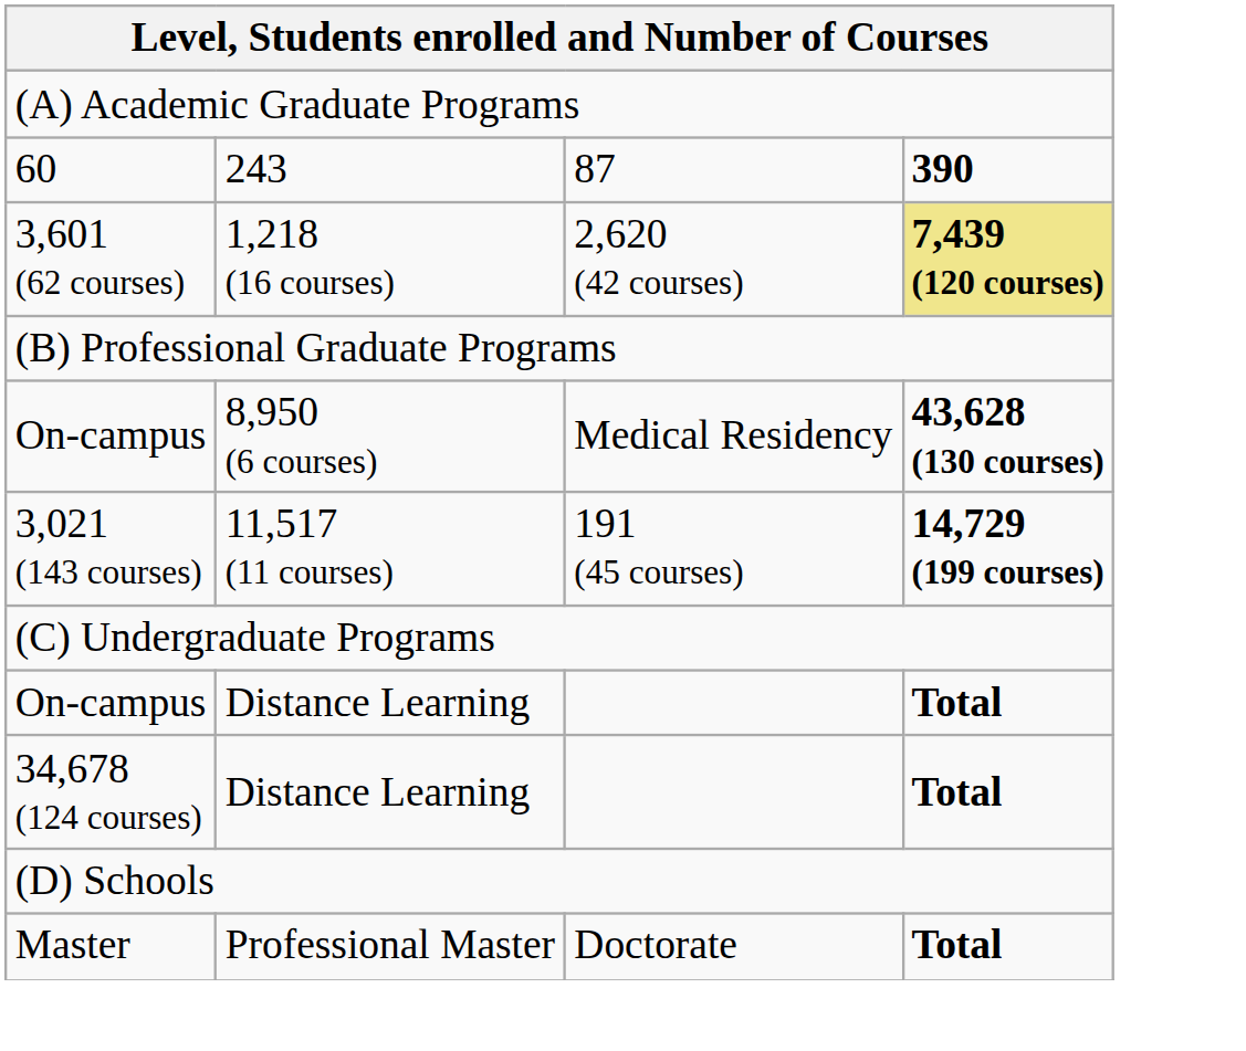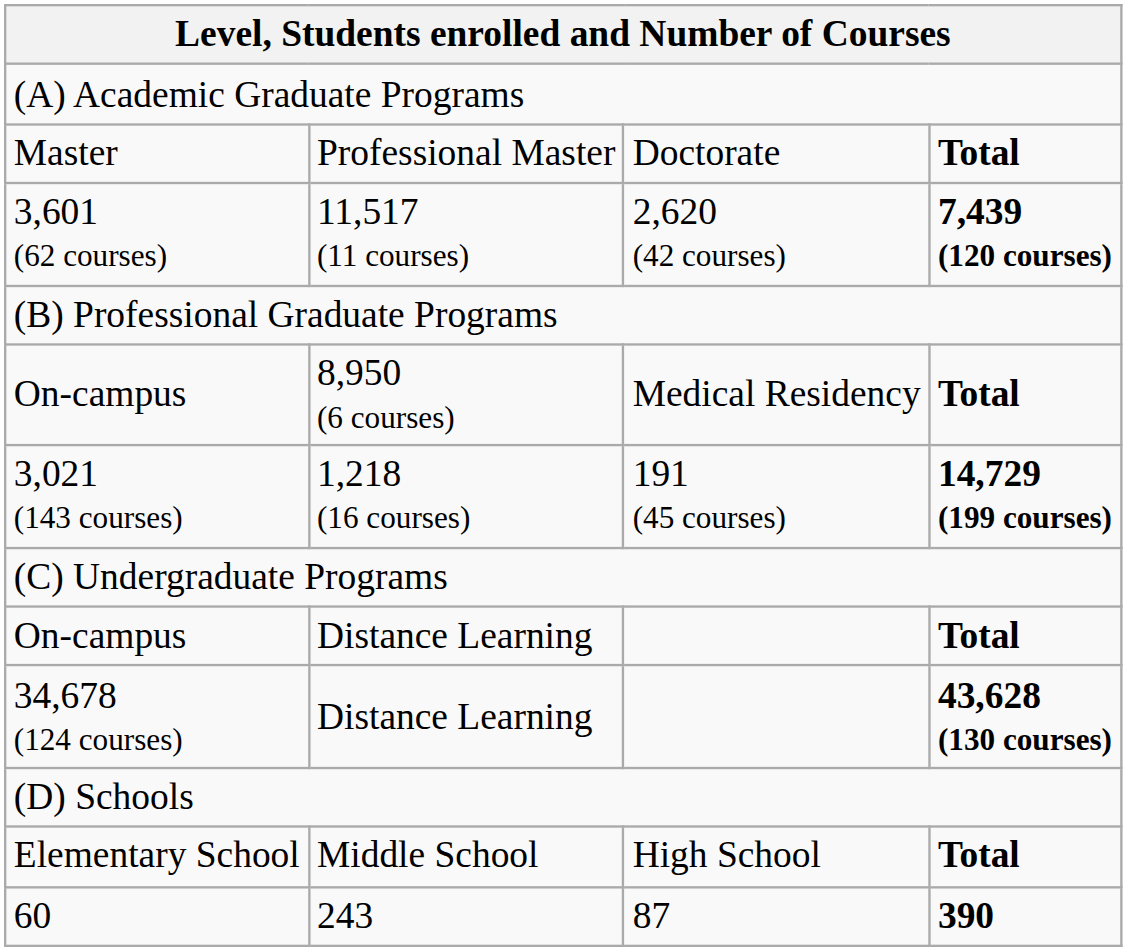 <table class="wikitable">
 <tr>
 <th colspan="4"><strong>Level, Students enrolled and Number of Courses</strong></th>
 </tr>
 <tr>
 <td colspan="4">(A) Academic Graduate Programs</td>
 </tr>
 <tr>
-<td>60</td>
-<td>243</td>
-<td>87</td>
-<td><strong>390</strong></td>
+<td>Master</td>
+<td>Professional Master</td>
+<td>Doctorate</td>
+<td><strong>Total</strong></td>
 </tr>
 <tr>
 <td>3,601<br><small>(62 courses)</small></td>
-<td>1,218<br><small>(16 courses)</small></td>
+<td>11,517<br><small>(11 courses)</small></td>
 <td>2,620<br><small>(42 courses)</small></td>
-<td style="background: khaki;"><strong>7,439</strong><br><small><strong>(120 courses)</strong></small></td>
+<td><strong>7,439</strong><br><small><strong>(120 courses)</strong></small></td>
 </tr>
 <tr>
 <td colspan="4">(B) Professional Graduate Programs</td>
 </tr>
 <tr>
 <td>On-campus</td>
 <td>8,950<br><small>(6 courses)</small></td>
 <td>Medical Residency</td>
-<td><strong>43,628</strong><br><small><strong>(130 courses)</strong></small></td>
+<td><strong>Total</strong></td>
 </tr>
 <tr>
 <td>3,021<br><small>(143 courses)</small></td>
-<td>11,517<br><small>(11 courses)</small></td>
+<td>1,218<br><small>(16 courses)</small></td>
 <td>191<br><small>(45 courses)</small></td>
 <td><strong>14,729</strong><br><small><strong>(199 courses)</strong></small></td>
 </tr>
 <tr>
 <td colspan="4">(C) Undergraduate Programs</td>
 </tr>
 <tr>
 <td>On-campus</td>
 <td>Distance Learning</td>
 <td></td>
 <td><strong>Total</strong></td>
 </tr>
 <tr>
 <td>34,678<br><small>(124 courses)</small></td>
 <td>Distance Learning</td>
 <td></td>
-<td><strong>Total</strong></td>
+<td><strong>43,628</strong><br><small><strong>(130 courses)</strong></small></td>
 </tr>
 <tr>
 <td colspan="4">(D) Schools</td>
 </tr>
 <tr>
-<td>Master</td>
-<td>Professional Master</td>
-<td>Doctorate</td>
+<td>Elementary School</td>
+<td>Middle School</td>
+<td>High School</td>
 <td><strong>Total</strong></td>
 </tr>
+<tr>
+<td>60</td>
+<td>243</td>
+<td>87</td>
+<td><strong>390</strong></td>
+</tr>
 </table>
